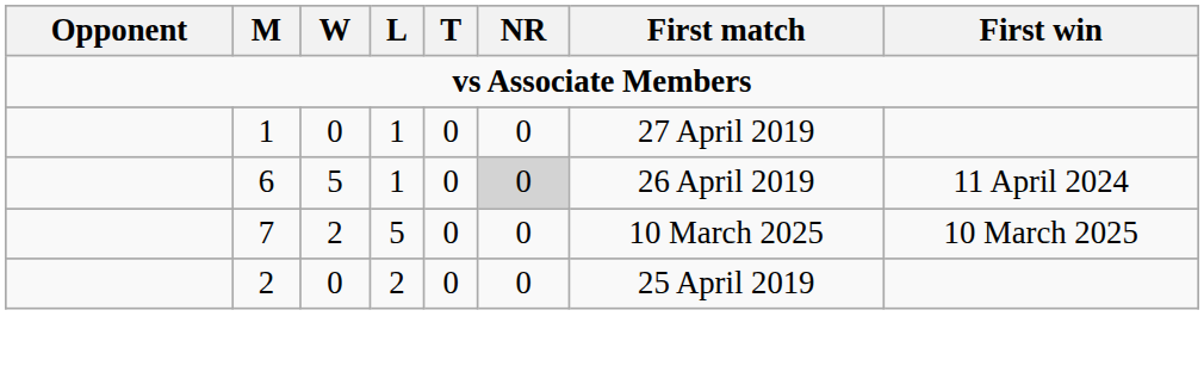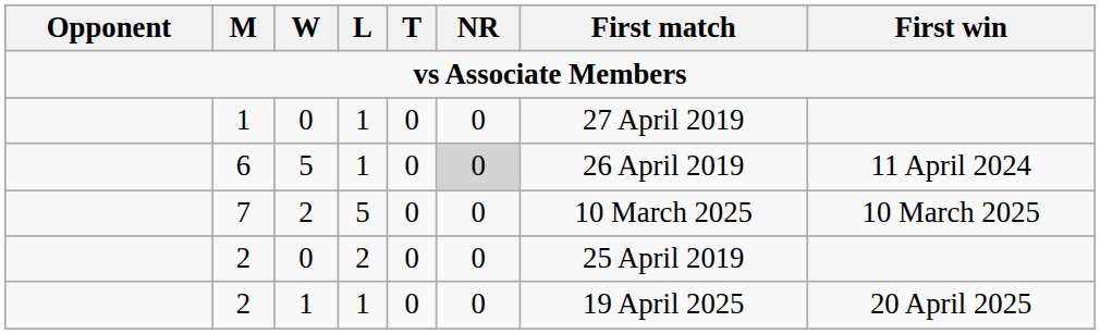 <table class="wikitable" style="text-align: center; width: 600px;">
 <tr>
 <th>Opponent</th>
 <th>M</th>
 <th>W</th>
 <th>L</th>
 <th>T</th>
 <th>NR</th>
 <th>First match</th>
 <th>First win</th>
 </tr>
 <tr>
 <td colspan="8" style="text-align:center;"><strong>vs Associate Members</strong></td>
 </tr>
 <tr>
 <td align=left></td>
 <td>1</td>
 <td>0</td>
 <td>1</td>
 <td>0</td>
 <td>0</td>
 <td>27 April 2019</td>
 <td></td>
 </tr>
 <tr>
 <td align=left></td>
 <td>6</td>
 <td>5</td>
 <td>1</td>
 <td>0</td>
 <td style="background: lightgrey;">0</td>
 <td>26 April 2019</td>
 <td>11 April 2024</td>
 </tr>
 <tr>
 <td align=left></td>
 <td>7</td>
 <td>2</td>
 <td>5</td>
 <td>0</td>
 <td>0</td>
 <td>10 March 2025</td>
 <td>10 March 2025</td>
 </tr>
 <tr>
 <td align=left></td>
 <td>2</td>
 <td>0</td>
 <td>2</td>
 <td>0</td>
 <td>0</td>
 <td>25 April 2019</td>
 <td></td>
 </tr>
+<tr>
+<td align=left></td>
+<td>2</td>
+<td>1</td>
+<td>1</td>
+<td>0</td>
+<td>0</td>
+<td>19 April 2025</td>
+<td>20 April 2025</td>
+</tr>
 </table>
